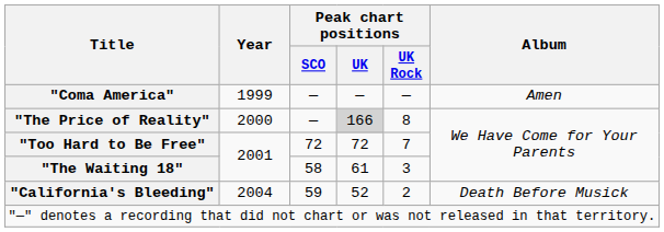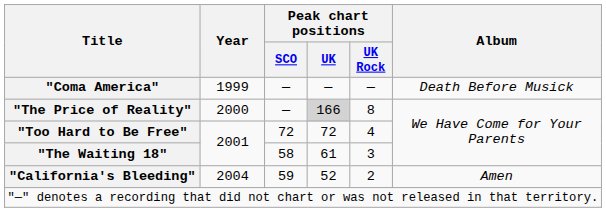 <table class="wikitable plainrowheaders" style="text-align:center">
 <tr>
 <th rowspan="2" scope="col" style="width:14em;">Title</th>
 <th rowspan="2" scope="col">Year</th>
 <th colspan="3" scope="col">Peak chart positions</th>
 <th rowspan="2" scope="col" style="width:15em;">Album</th>
 </tr>
 <tr>
 <th scope="col" style="width:3em;font-size:90%;"><a href='#'>SCO</a> <br></th>
 <th scope="col" style="width:3em;font-size:90%;"><a href='#'>UK</a><br></th>
 <th scope="col" style="width:3em;font-size:90%;"><a href='#'>UK<br>Rock</a> <br></th>
 </tr>
 <tr>
 <th scope="row">"Coma America"</th>
 <td>1999</td>
 <td>—</td>
 <td>—</td>
 <td>—</td>
-<td rowspan="1"><em>Amen</em></td>
+<td rowspan="1"><em>Death Before Musick</em></td>
 </tr>
 <tr>
 <th scope="row">"The Price of Reality"</th>
 <td>2000</td>
 <td>—</td>
 <td style="background: lightgrey;">166</td>
 <td>8</td>
 <td rowspan="3"><em>We Have Come for Your Parents</em></td>
 </tr>
 <tr>
 <th scope="row">"Too Hard to Be Free"</th>
 <td rowspan="2">2001</td>
 <td>72</td>
 <td>72</td>
-<td>7</td>
+<td>4</td>
 </tr>
 <tr>
 <th scope="row">"The Waiting 18"</th>
 <td>58</td>
 <td>61</td>
 <td>3</td>
 </tr>
 <tr>
 <th scope="row">"California's Bleeding"</th>
 <td rowspan="1">2004</td>
 <td>59</td>
 <td>52</td>
 <td>2</td>
-<td rowspan="1"><em>Death Before Musick</em></td>
+<td rowspan="1"><em>Amen</em></td>
 </tr>
 <tr>
 <td colspan="12" style="font-size:90%">"—" denotes a recording that did not chart or was not released in that territory.</td>
 </tr>
 </table>
